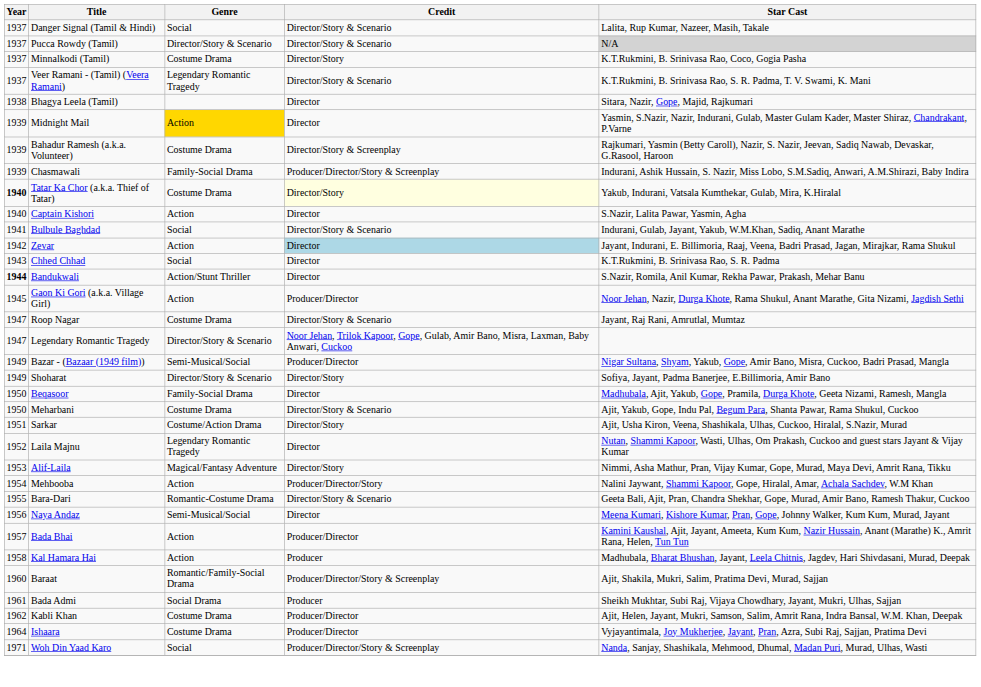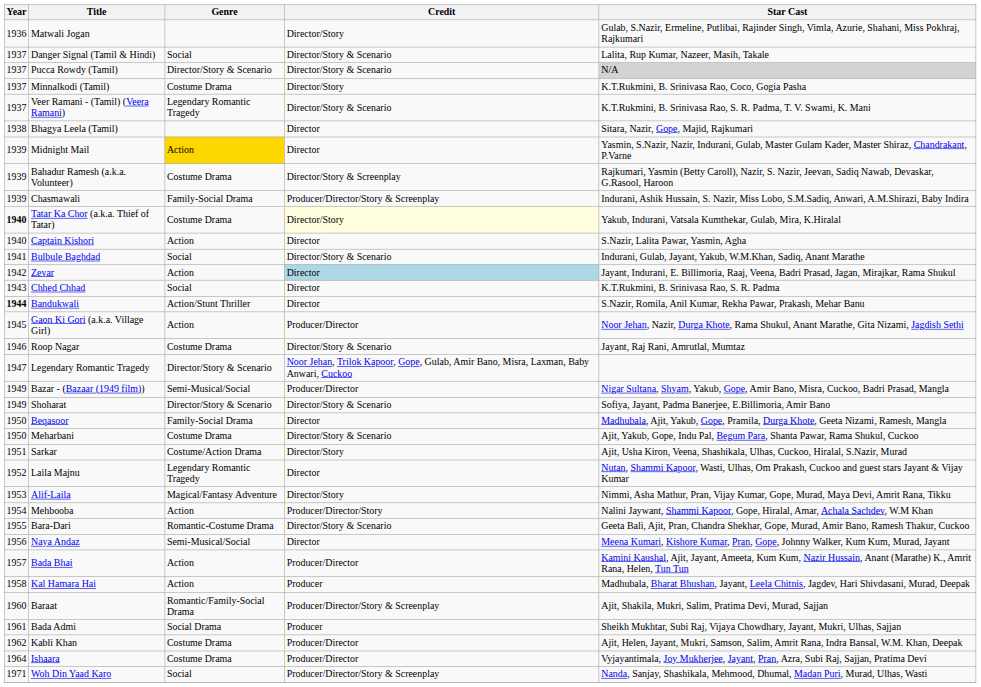 <table class="wikitable">
 <tr>
 <th>Year</th>
 <th>Title</th>
 <th>Genre</th>
 <th>Credit</th>
 <th>Star Cast</th>
+</tr>
+<tr>
+<td>1936</td>
+<td>Matwali Jogan</td>
+<td></td>
+<td>Director/Story</td>
+<td>Gulab, S.Nazir, Ermeline, Putlibai, Rajinder Singh, Vimla, Azurie, Shahani, Miss Pokhraj, Rajkumari</td>
 </tr>
 <tr>
 <td>1937</td>
 <td>Danger Signal (Tamil & Hindi)</td>
 <td>Social</td>
 <td>Director/Story & Scenario</td>
 <td>Lalita, Rup Kumar, Nazeer, Masih, Takale</td>
 </tr>
 <tr>
 <td>1937</td>
 <td>Pucca Rowdy (Tamil)</td>
 <td>Director/Story & Scenario</td>
 <td>Director/Story & Scenario</td>
 <td style="background: lightgrey;">N/A</td>
 </tr>
 <tr>
 <td>1937</td>
 <td>Minnalkodi (Tamil)</td>
 <td>Costume Drama</td>
 <td>Director/Story</td>
 <td>K.T.Rukmini, B. Srinivasa Rao, Coco, Gogia Pasha</td>
 </tr>
 <tr>
 <td>1937</td>
 <td>Veer Ramani - (Tamil) (<a href='#'>Veera Ramani</a>)</td>
 <td>Legendary Romantic Tragedy</td>
 <td>Director/Story & Scenario</td>
 <td>K.T.Rukmini, B. Srinivasa Rao, S. R. Padma, T. V. Swami, K. Mani</td>
 </tr>
 <tr>
 <td>1938</td>
 <td>Bhagya Leela (Tamil)</td>
 <td></td>
 <td>Director</td>
 <td>Sitara, Nazir, <a href='#'>Gope</a>, Majid, Rajkumari</td>
 </tr>
 <tr>
 <td>1939</td>
 <td>Midnight Mail</td>
 <td style="background: gold;">Action</td>
 <td>Director</td>
 <td>Yasmin, S.Nazir, Nazir, Indurani, Gulab, Master Gulam Kader, Master Shiraz, <a href='#'>Chandrakant</a>, P.Varne</td>
 </tr>
 <tr>
 <td>1939</td>
 <td>Bahadur Ramesh  (a.k.a. Volunteer)</td>
 <td>Costume Drama</td>
 <td>Director/Story & Screenplay</td>
 <td>Rajkumari, Yasmin (Betty Caroll), Nazir, S. Nazir, Jeevan, Sadiq Nawab, Devaskar, G.Rasool, Haroon</td>
 </tr>
 <tr>
 <td>1939</td>
 <td>Chasmawali</td>
 <td>Family-Social Drama</td>
 <td>Producer/Director/Story & Screenplay</td>
 <td>Indurani, Ashik Hussain, S. Nazir, Miss Lobo, S.M.Sadiq, Anwari, A.M.Shirazi, Baby Indira</td>
 </tr>
 <tr>
 <td><strong>1940</strong></td>
 <td><a href='#'>Tatar Ka Chor</a>  (a.k.a. Thief of Tatar)</td>
 <td>Costume Drama</td>
 <td style="background: lightyellow;">Director/Story</td>
 <td>Yakub, Indurani, Vatsala Kumthekar, Gulab, Mira, K.Hiralal</td>
 </tr>
 <tr>
 <td>1940</td>
 <td><a href='#'>Captain Kishori</a></td>
 <td>Action</td>
 <td>Director</td>
 <td>S.Nazir, Lalita Pawar, Yasmin, Agha</td>
 </tr>
 <tr>
 <td>1941</td>
 <td><a href='#'>Bulbule Baghdad</a></td>
 <td>Social</td>
 <td>Director/Story & Scenario</td>
 <td>Indurani, Gulab, Jayant, Yakub, W.M.Khan, Sadiq, Anant Marathe</td>
 </tr>
 <tr>
 <td>1942</td>
 <td><a href='#'>Zevar</a></td>
 <td>Action</td>
 <td style="background: lightblue;">Director</td>
 <td>Jayant, Indurani, E. Billimoria, Raaj, Veena, Badri Prasad, Jagan, Mirajkar, Rama Shukul</td>
 </tr>
 <tr>
 <td>1943</td>
 <td><a href='#'>Chhed Chhad</a></td>
 <td>Social</td>
 <td>Director</td>
 <td>K.T.Rukmini, B. Srinivasa Rao, S. R. Padma</td>
 </tr>
 <tr>
 <td><strong>1944</strong></td>
 <td><a href='#'>Bandukwali</a></td>
 <td>Action/Stunt Thriller</td>
 <td>Director</td>
 <td>S.Nazir, Romila, Anil Kumar, Rekha Pawar, Prakash, Mehar Banu</td>
 </tr>
 <tr>
 <td>1945</td>
 <td><a href='#'>Gaon Ki Gori</a> (a.k.a. Village Girl)</td>
 <td>Action</td>
 <td>Producer/Director</td>
 <td><a href='#'>Noor Jehan</a>, Nazir, <a href='#'>Durga Khote</a>, Rama Shukul, Anant Marathe, Gita Nizami, <a href='#'>Jagdish Sethi</a></td>
 </tr>
 <tr>
-<td>1947</td>
+<td>1946</td>
 <td>Roop Nagar</td>
 <td>Costume Drama</td>
 <td>Director/Story & Scenario</td>
 <td>Jayant, Raj Rani, Amrutlal,  Mumtaz</td>
 </tr>
 <tr>
 <td>1947</td>
 <td>Legendary Romantic Tragedy</td>
 <td>Director/Story & Scenario</td>
 <td><a href='#'>Noor Jehan</a>, <a href='#'>Trilok Kapoor</a>, <a href='#'>Gope</a>, Gulab, Amir Bano, Misra, Laxman, Baby Anwari, <a href='#'>Cuckoo</a></td>
 </tr>
 <tr>
 <td>1949</td>
 <td>Bazar - (<a href='#'>Bazaar (1949 film)</a>)</td>
 <td>Semi-Musical/Social</td>
 <td>Producer/Director</td>
 <td><a href='#'>Nigar Sultana</a>, <a href='#'>Shyam</a>, Yakub, <a href='#'>Gope</a>, Amir Bano, Misra, Cuckoo, Badri Prasad, Mangla</td>
 </tr>
 <tr>
 <td>1949</td>
 <td>Shoharat</td>
 <td>Director/Story & Scenario</td>
-<td>Director/Story</td>
+<td>Director/Story & Scenario</td>
 <td>Sofiya, Jayant, Padma Banerjee, E.Billimoria, Amir Bano</td>
 </tr>
 <tr>
 <td>1950</td>
 <td><a href='#'>Beqasoor</a></td>
 <td>Family-Social Drama</td>
 <td>Director</td>
 <td><a href='#'>Madhubala</a>, Ajit, Yakub, <a href='#'>Gope</a>, Pramila, <a href='#'>Durga Khote</a>, Geeta Nizami, Ramesh, Mangla</td>
 </tr>
 <tr>
 <td>1950</td>
 <td>Meharbani</td>
 <td>Costume Drama</td>
 <td>Director/Story & Scenario</td>
 <td>Ajit, Yakub, Gope, Indu Pal, <a href='#'>Begum Para</a>, Shanta Pawar, Rama Shukul, Cuckoo</td>
 </tr>
 <tr>
 <td>1951</td>
 <td>Sarkar</td>
 <td>Costume/Action Drama</td>
 <td>Director/Story</td>
 <td>Ajit, Usha Kiron, Veena, Shashikala, Ulhas, Cuckoo, Hiralal, S.Nazir, Murad</td>
 </tr>
 <tr>
 <td>1952</td>
 <td>Laila Majnu</td>
 <td>Legendary Romantic Tragedy</td>
 <td>Director</td>
 <td><a href='#'>Nutan</a>, <a href='#'>Shammi Kapoor</a>, Wasti, Ulhas, Om Prakash, Cuckoo and guest stars Jayant & Vijay Kumar</td>
 </tr>
 <tr>
 <td>1953</td>
 <td><a href='#'>Alif-Laila</a></td>
 <td>Magical/Fantasy Adventure</td>
 <td>Director/Story</td>
 <td>Nimmi, Asha Mathur, Pran, Vijay Kumar, Gope, Murad, Maya Devi, Amrit Rana, Tikku</td>
 </tr>
 <tr>
 <td>1954</td>
 <td>Mehbooba</td>
 <td>Action</td>
 <td>Producer/Director/Story</td>
 <td>Nalini Jaywant, <a href='#'>Shammi Kapoor</a>, Gope, Hiralal, Amar, <a href='#'>Achala Sachdev</a>, W.M Khan</td>
 </tr>
 <tr>
 <td>1955</td>
 <td>Bara-Dari</td>
 <td>Romantic-Costume Drama</td>
 <td>Director/Story & Scenario</td>
 <td>Geeta Bali, Ajit, Pran, Chandra Shekhar, Gope, Murad, Amir Bano, Ramesh Thakur, Cuckoo</td>
 </tr>
 <tr>
 <td>1956</td>
 <td><a href='#'>Naya Andaz</a></td>
 <td>Semi-Musical/Social</td>
 <td>Director</td>
 <td><a href='#'>Meena Kumari</a>, <a href='#'>Kishore Kumar</a>, <a href='#'>Pran</a>, <a href='#'>Gope</a>, Johnny Walker, Kum Kum, Murad, Jayant</td>
 </tr>
 <tr>
 <td>1957</td>
 <td><a href='#'>Bada Bhai</a></td>
 <td>Action</td>
 <td>Producer/Director</td>
 <td><a href='#'>Kamini Kaushal</a>, Ajit, Jayant, Ameeta, Kum Kum, <a href='#'>Nazir Hussain</a>, Anant (Marathe) K., Amrit Rana, Helen, <a href='#'>Tun Tun</a></td>
 </tr>
 <tr>
 <td>1958</td>
 <td><a href='#'>Kal Hamara Hai</a></td>
 <td>Action</td>
 <td>Producer</td>
 <td>Madhubala, <a href='#'>Bharat Bhushan</a>, Jayant, <a href='#'>Leela Chitnis</a>, Jagdev, Hari Shivdasani, Murad, Deepak</td>
 </tr>
 <tr>
 <td>1960</td>
 <td>Baraat</td>
 <td>Romantic/Family-Social Drama</td>
 <td>Producer/Director/Story & Screenplay</td>
 <td>Ajit, Shakila, Mukri, Salim, Pratima Devi, Murad, Sajjan</td>
 </tr>
 <tr>
 <td>1961</td>
 <td>Bada Admi</td>
 <td>Social Drama</td>
 <td>Producer</td>
 <td>Sheikh Mukhtar, Subi Raj, Vijaya Chowdhary, Jayant, Mukri, Ulhas, Sajjan</td>
 </tr>
 <tr>
 <td>1962</td>
 <td>Kabli Khan</td>
 <td>Costume Drama</td>
 <td>Producer/Director</td>
 <td>Ajit, Helen, Jayant, Mukri, Samson, Salim, Amrit Rana, Indra Bansal, W.M. Khan, Deepak</td>
 </tr>
 <tr>
 <td>1964</td>
 <td><a href='#'>Ishaara</a></td>
 <td>Costume Drama</td>
 <td>Producer/Director</td>
 <td>Vyjayantimala, <a href='#'>Joy Mukherjee</a>, <a href='#'>Jayant</a>, <a href='#'>Pran</a>, Azra, Subi Raj, Sajjan, Pratima Devi</td>
 </tr>
 <tr>
 <td>1971</td>
 <td><a href='#'>Woh Din Yaad Karo</a></td>
 <td>Social</td>
 <td>Producer/Director/Story & Screenplay</td>
 <td><a href='#'>Nanda</a>, Sanjay, Shashikala, Mehmood, Dhumal, <a href='#'>Madan Puri</a>, Murad, Ulhas, Wasti</td>
 </tr>
 <tr>
 </tr>
 </table>
